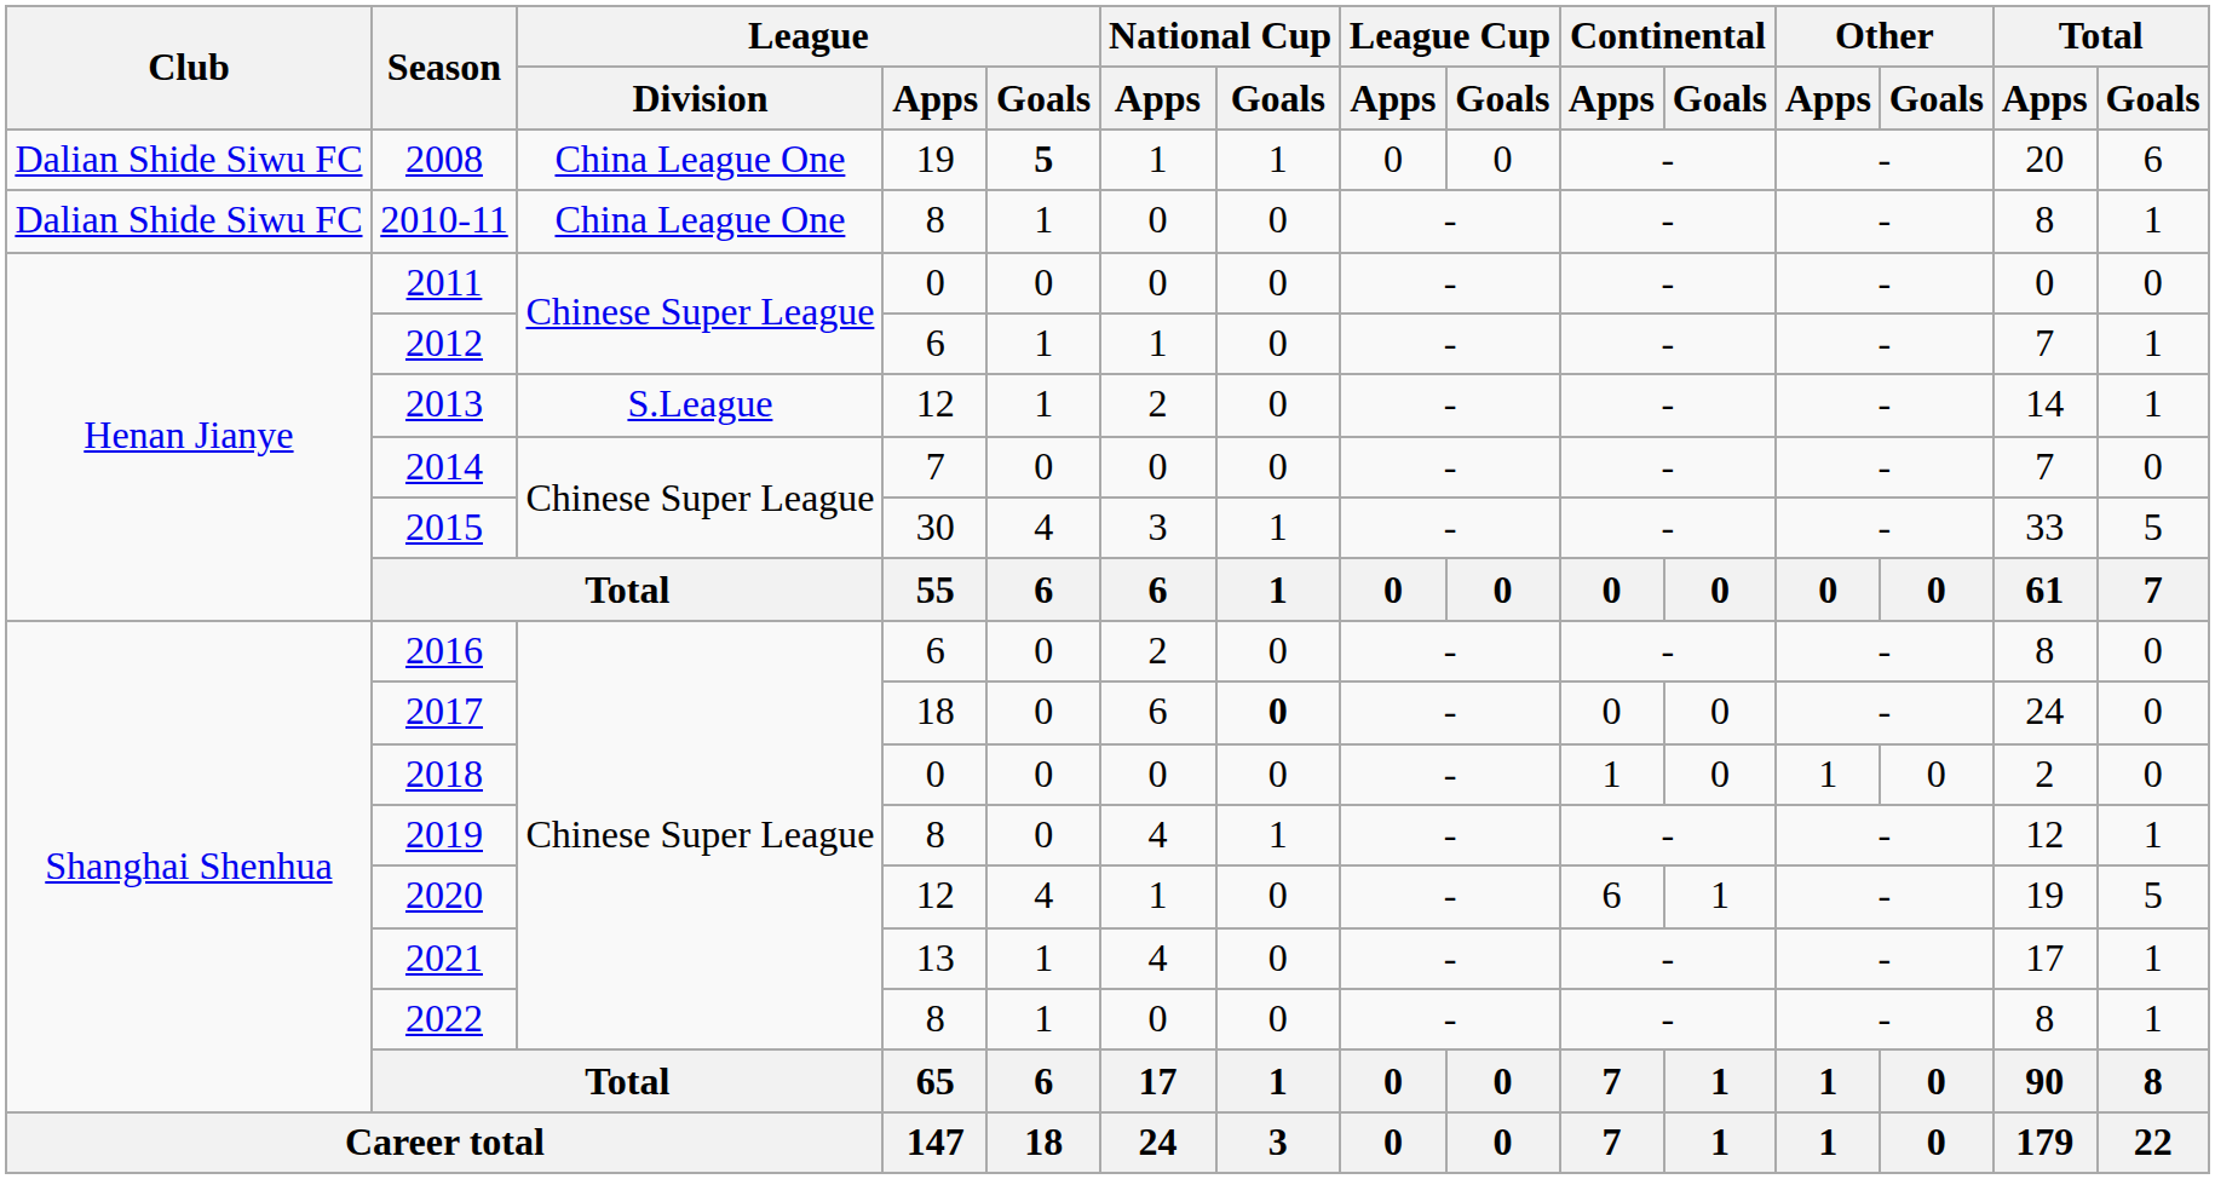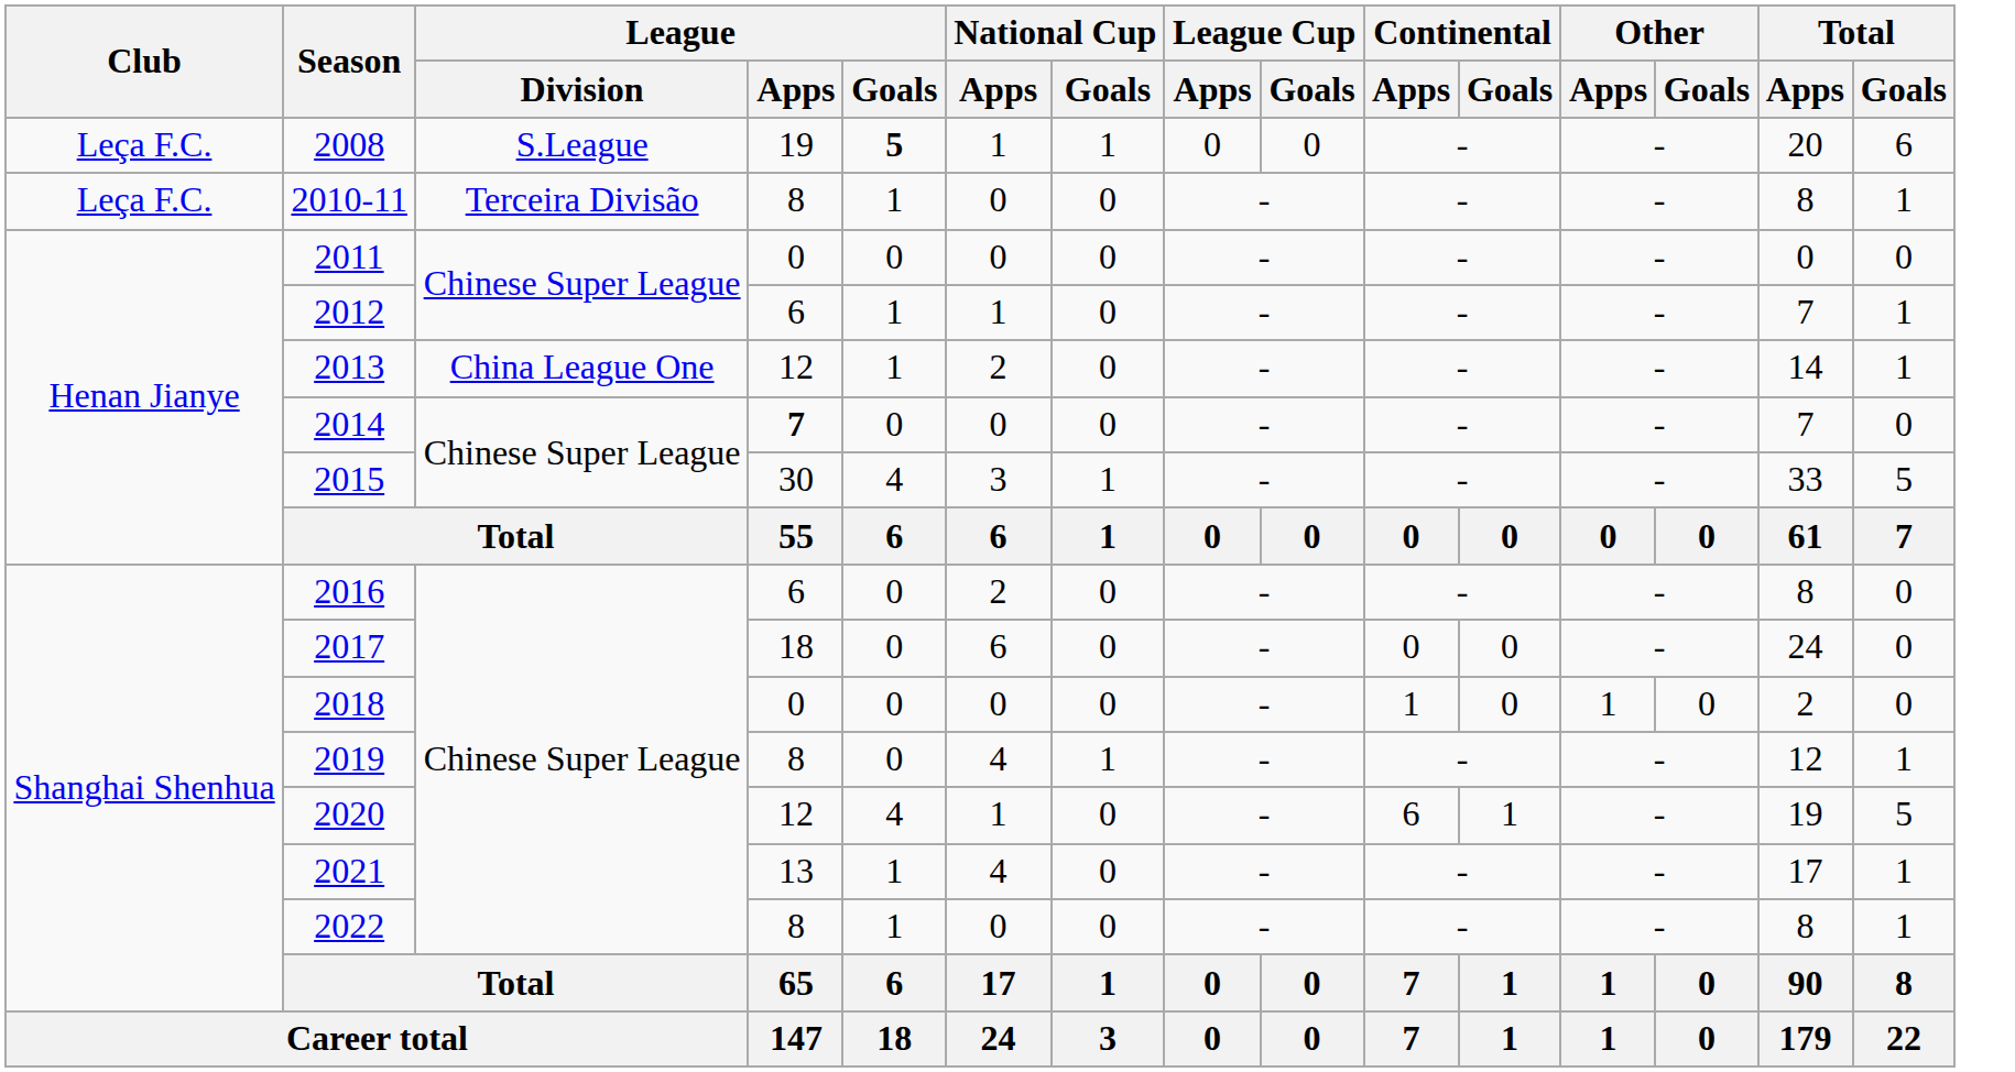 <table class="wikitable" style="text-align: center">
 <tr>
 <th rowspan="2">Club</th>
 <th rowspan="2">Season</th>
 <th colspan="3">League</th>
 <th colspan="2">National Cup</th>
 <th colspan="2">League Cup</th>
 <th colspan="2">Continental</th>
 <th colspan="2">Other</th>
 <th colspan="2">Total</th>
 </tr>
 <tr>
 <th>Division</th>
 <th>Apps</th>
 <th>Goals</th>
 <th>Apps</th>
 <th>Goals</th>
 <th>Apps</th>
 <th>Goals</th>
 <th>Apps</th>
 <th>Goals</th>
 <th>Apps</th>
 <th>Goals</th>
 <th>Apps</th>
 <th>Goals</th>
 </tr>
 <tr>
-<td><a href='#'>Dalian Shide Siwu FC</a></td>
+<td><a href='#'>Leça F.C.</a></td>
 <td><a href='#'>2008</a></td>
-<td><a href='#'>China League One</a></td>
+<td><a href='#'>S.League</a></td>
 <td>19</td>
 <td><strong>5</strong></td>
 <td>1</td>
 <td>1</td>
 <td>0</td>
 <td>0</td>
 <td colspan="2">-</td>
 <td colspan="2">-</td>
 <td>20</td>
 <td>6</td>
 </tr>
 <tr>
-<td><a href='#'>Dalian Shide Siwu FC</a></td>
+<td><a href='#'>Leça F.C.</a></td>
 <td><a href='#'>2010-11</a></td>
-<td><a href='#'>China League One</a></td>
+<td><a href='#'>Terceira Divisão</a></td>
 <td>8</td>
 <td>1</td>
 <td>0</td>
 <td>0</td>
 <td colspan="2">-</td>
 <td colspan="2">-</td>
 <td colspan="2">-</td>
 <td>8</td>
 <td>1</td>
 </tr>
 <tr>
 <td rowspan="6"><a href='#'>Henan Jianye</a></td>
 <td><a href='#'>2011</a></td>
 <td rowspan="2"><a href='#'>Chinese Super League</a></td>
 <td>0</td>
 <td>0</td>
 <td>0</td>
 <td>0</td>
 <td colspan="2">-</td>
 <td colspan="2">-</td>
 <td colspan="2">-</td>
 <td>0</td>
 <td>0</td>
 </tr>
 <tr>
 <td><a href='#'>2012</a></td>
 <td>6</td>
 <td>1</td>
 <td>1</td>
 <td>0</td>
 <td colspan="2">-</td>
 <td colspan="2">-</td>
 <td colspan="2">-</td>
 <td>7</td>
 <td>1</td>
 </tr>
 <tr>
 <td><a href='#'>2013</a></td>
-<td><a href='#'>S.League</a></td>
+<td><a href='#'>China League One</a></td>
 <td>12</td>
 <td>1</td>
 <td>2</td>
 <td>0</td>
 <td colspan="2">-</td>
 <td colspan="2">-</td>
 <td colspan="2">-</td>
 <td>14</td>
 <td>1</td>
 </tr>
 <tr>
 <td><a href='#'>2014</a></td>
 <td rowspan="2">Chinese Super League</td>
-<td>7</td>
+<td><strong>7</strong></td>
 <td>0</td>
 <td>0</td>
 <td>0</td>
 <td colspan="2">-</td>
 <td colspan="2">-</td>
 <td colspan="2">-</td>
 <td>7</td>
 <td>0</td>
 </tr>
 <tr>
 <td><a href='#'>2015</a></td>
 <td>30</td>
 <td>4</td>
 <td>3</td>
 <td>1</td>
 <td colspan="2">-</td>
 <td colspan="2">-</td>
 <td colspan="2">-</td>
 <td>33</td>
 <td>5</td>
 </tr>
 <tr>
 <th colspan="2"><strong>Total</strong></th>
 <th>55</th>
 <th>6</th>
 <th>6</th>
 <th>1</th>
 <th>0</th>
 <th>0</th>
 <th>0</th>
 <th>0</th>
 <th>0</th>
 <th>0</th>
 <th>61</th>
 <th>7</th>
 </tr>
 <tr>
 <td rowspan=8><a href='#'>Shanghai Shenhua</a></td>
 <td><a href='#'>2016</a></td>
 <td rowspan=7>Chinese Super League</td>
 <td>6</td>
 <td>0</td>
 <td>2</td>
 <td>0</td>
 <td colspan="2">-</td>
 <td colspan="2">-</td>
 <td colspan="2">-</td>
 <td>8</td>
 <td>0</td>
 </tr>
 <tr>
 <td><a href='#'>2017</a></td>
 <td>18</td>
 <td>0</td>
 <td>6</td>
-<td><strong>0</strong></td>
+<td>0</td>
 <td colspan="2">-</td>
 <td>0</td>
 <td>0</td>
 <td colspan="2">-</td>
 <td>24</td>
 <td>0</td>
 </tr>
 <tr>
 <td><a href='#'>2018</a></td>
 <td>0</td>
 <td>0</td>
 <td>0</td>
 <td>0</td>
 <td colspan="2">-</td>
 <td>1</td>
 <td>0</td>
 <td>1</td>
 <td>0</td>
 <td>2</td>
 <td>0</td>
 </tr>
 <tr>
 <td><a href='#'>2019</a></td>
 <td>8</td>
 <td>0</td>
 <td>4</td>
 <td>1</td>
 <td colspan="2">-</td>
 <td colspan="2">-</td>
 <td colspan="2">-</td>
 <td>12</td>
 <td>1</td>
 </tr>
 <tr>
 <td><a href='#'>2020</a></td>
 <td>12</td>
 <td>4</td>
 <td>1</td>
 <td>0</td>
 <td colspan="2">-</td>
 <td>6</td>
 <td>1</td>
 <td colspan="2">-</td>
 <td>19</td>
 <td>5</td>
 </tr>
 <tr>
 <td><a href='#'>2021</a></td>
 <td>13</td>
 <td>1</td>
 <td>4</td>
 <td>0</td>
 <td colspan="2">-</td>
 <td colspan="2">-</td>
 <td colspan="2">-</td>
 <td>17</td>
 <td>1</td>
 </tr>
 <tr>
 <td><a href='#'>2022</a></td>
 <td>8</td>
 <td>1</td>
 <td>0</td>
 <td>0</td>
 <td colspan="2">-</td>
 <td colspan="2">-</td>
 <td colspan="2">-</td>
 <td>8</td>
 <td>1</td>
 </tr>
 <tr>
 <th colspan="2"><strong>Total</strong></th>
 <th>65</th>
 <th>6</th>
 <th>17</th>
 <th>1</th>
 <th>0</th>
 <th>0</th>
 <th>7</th>
 <th>1</th>
 <th>1</th>
 <th>0</th>
 <th>90</th>
 <th>8</th>
 </tr>
 <tr>
 <th colspan=3>Career total</th>
 <th>147</th>
 <th>18</th>
 <th>24</th>
 <th>3</th>
 <th>0</th>
 <th>0</th>
 <th>7</th>
 <th>1</th>
 <th>1</th>
 <th>0</th>
 <th>179</th>
 <th>22</th>
 </tr>
 </table>
